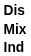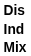 <table>
 <tr>
 <td><strong>Dis</strong></td>
 <td></td>
 </tr>
 <tr>
+<td><strong>Ind</strong></td>
+<td></td>
+</tr>
+<tr>
 <td><strong>Mix</strong></td>
 <td></td>
 </tr>
-<tr>
-<td><strong>Ind</strong></td>
-<td></td>
-</tr>
 </table>
